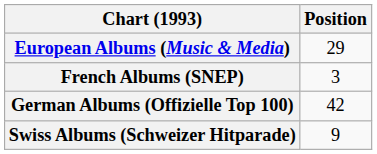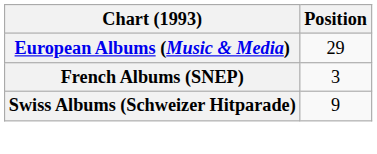 <table class="wikitable sortable plainrowheaders" style="text-align:center">
 <tr>
 <th scope="col">Chart (1993)</th>
 <th scope="col">Position</th>
 </tr>
 <tr>
 <th scope="row"><a href='#'>European Albums</a> (<em><a href='#'>Music & Media</a></em>)</th>
 <td>29</td>
 </tr>
 <tr>
 <th scope="row">French Albums (SNEP)</th>
 <td>3</td>
 </tr>
 <tr>
-<th scope="row">German Albums (Offizielle Top 100)</th>
-<td>42</td>
-</tr>
-<tr>
 <th scope="row">Swiss Albums (Schweizer Hitparade)</th>
 <td>9</td>
 </tr>
 </table>
